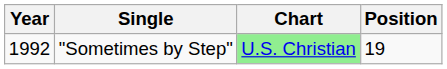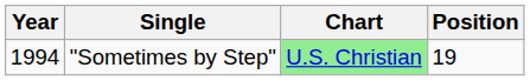 <table class="wikitable">
 <tr>
 <th align="left">Year</th>
 <th align="left">Single</th>
 <th align="left">Chart</th>
 <th align="left">Position</th>
 </tr>
 <tr>
-<td align="left">1992</td>
+<td align="left">1994</td>
 <td align="left">"Sometimes by Step"</td>
 <td align="left" style="background: lightgreen;"><a href='#'>U.S. Christian</a></td>
 <td align="left">19</td>
 </tr>
 </table>
